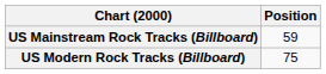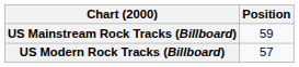 <table class="wikitable plainrowheaders" style="text-align:center">
 <tr>
 <th>Chart (2000)</th>
 <th>Position</th>
 </tr>
 <tr>
 <th scope="row">US Mainstream Rock Tracks (<em>Billboard</em>)</th>
 <td>59</td>
 </tr>
 <tr>
 <th scope="row">US Modern Rock Tracks (<em>Billboard</em>)</th>
-<td>75</td>
+<td>57</td>
 </tr>
 </table>
